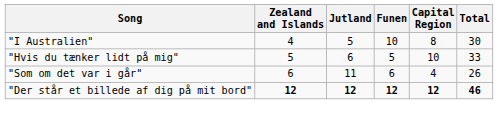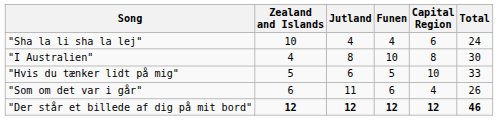 <table class="wikitable" style="margin: 1em auto 1em auto; text-align:center">
 <tr>
 <th>Song</th>
 <th>Zealand<br>and Islands</th>
 <th>Jutland</th>
 <th>Funen</th>
 <th>Capital<br>Region</th>
 <th>Total</th>
 </tr>
 <tr>
+<td align="left">"Sha la li sha la lej"</td>
+<td>10</td>
+<td>4</td>
+<td>4</td>
+<td>6</td>
+<td>24</td>
+</tr>
+<tr>
 <td align="left">"I Australien"</td>
 <td>4</td>
-<td>5</td>
+<td>8</td>
 <td>10</td>
 <td>8</td>
 <td>30</td>
 </tr>
 <tr>
 <td align="left">"Hvis du tænker lidt på mig"</td>
 <td>5</td>
 <td>6</td>
 <td>5</td>
 <td>10</td>
 <td>33</td>
 </tr>
 <tr>
 <td align="left">"Som om det var i går"</td>
 <td>6</td>
 <td>11</td>
 <td>6</td>
 <td>4</td>
 <td>26</td>
 </tr>
 <tr>
 <td align="left">"Der står et billede af dig på mit bord"</td>
 <td><strong>12</strong></td>
 <td><strong>12</strong></td>
 <td><strong>12</strong></td>
 <td><strong>12</strong></td>
 <td><strong>46</strong></td>
 </tr>
 </table>
